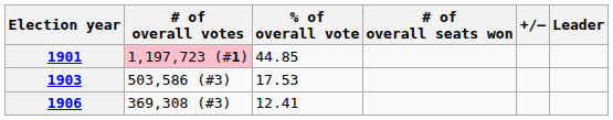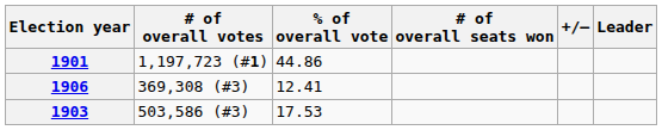 <table class="wikitable">
 <tr>
 <th>Election year</th>
 <th># of<br>overall votes</th>
 <th>% of<br>overall vote</th>
 <th># of<br>overall seats won</th>
 <th>+/–</th>
 <th>Leader</th>
 </tr>
 <tr>
 <th><a href='#'>1901</a></th>
-<td style="background: pink;">1,197,723 (#<strong>1</strong>)</td>
-<td>44.85</td>
+<td>1,197,723 (#<strong>1</strong>)</td>
+<td>44.86</td>
+<td></td>
+<td></td>
+<td></td>
+</tr>
+<tr>
+<th><a href='#'>1906</a></th>
+<td>369,308 (#3)</td>
+<td>12.41</td>
 <td></td>
 <td></td>
 <td></td>
 </tr>
 <tr>
 <th><a href='#'>1903</a></th>
 <td>503,586 (#3)</td>
 <td>17.53</td>
 <td></td>
 <td></td>
 <td></td>
 </tr>
-<tr>
-<th><a href='#'>1906</a></th>
-<td>369,308 (#3)</td>
-<td>12.41</td>
-<td></td>
-<td></td>
-<td></td>
-</tr>
 </table>
